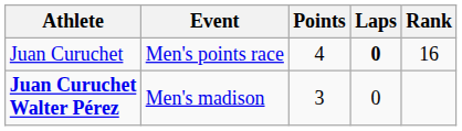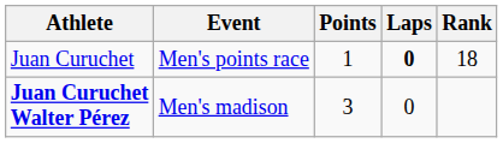 <table class=wikitable style="font-size:90%">
 <tr>
 <th>Athlete</th>
 <th>Event</th>
 <th>Points</th>
 <th>Laps</th>
 <th>Rank</th>
 </tr>
 <tr align=center>
 <td align=left><a href='#'>Juan Curuchet</a></td>
 <td align=left><a href='#'>Men's points race</a></td>
-<td>4</td>
+<td>1</td>
 <td><strong>0</strong></td>
-<td>16</td>
+<td>18</td>
 </tr>
 <tr align=center>
 <td align=left><strong><a href='#'>Juan Curuchet</a><br><a href='#'>Walter Pérez</a></strong></td>
 <td align=left><a href='#'>Men's madison</a></td>
 <td>3</td>
 <td>0</td>
 <td></td>
 </tr>
 </table>
